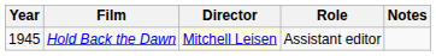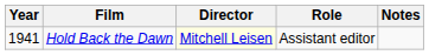 <table class="wikitable">
 <tr>
 <th>Year</th>
 <th>Film</th>
 <th>Director</th>
 <th>Role</th>
 <th>Notes</th>
 </tr>
 <tr>
-<td>1945</td>
+<td>1941</td>
 <td><em><a href='#'>Hold Back the Dawn</a></em></td>
 <td style="background: lightyellow;"><a href='#'>Mitchell Leisen</a></td>
 <td>Assistant editor</td>
 <td><small></small></td>
 </tr>
 </table>
